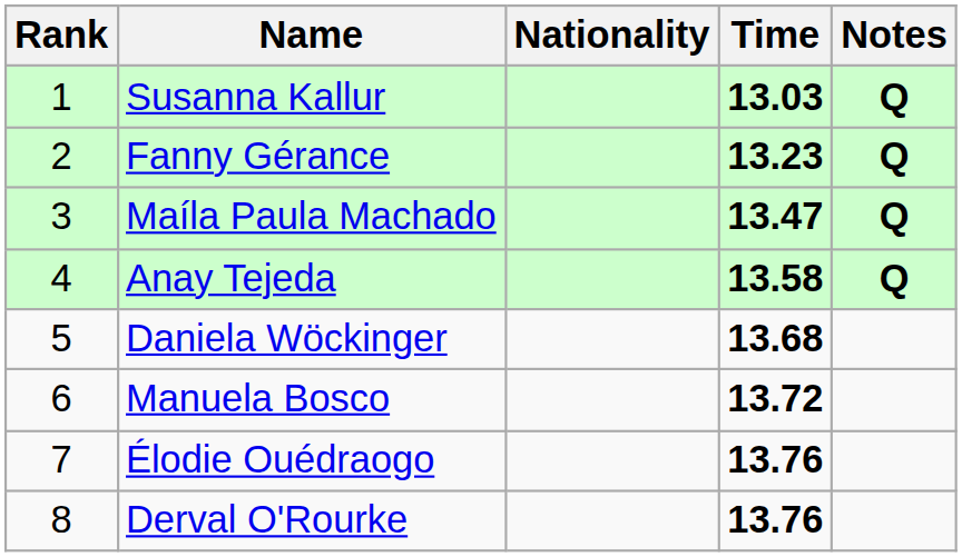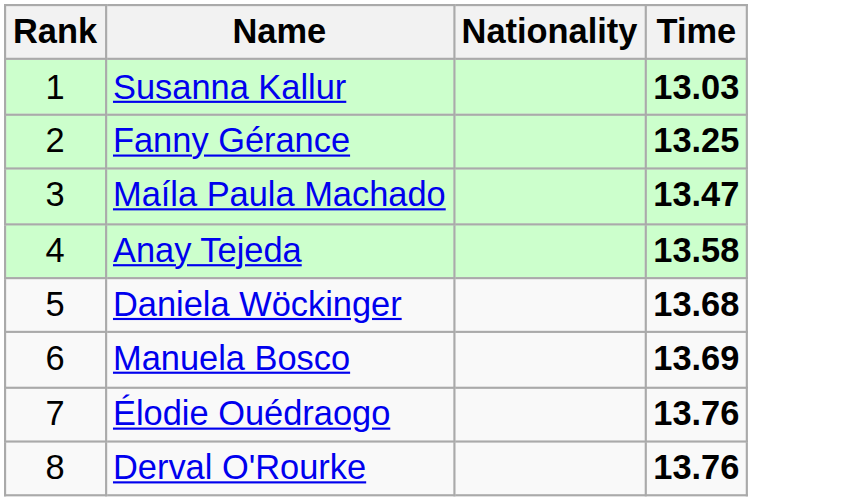 <table class="wikitable sortable" style="text-align:center">
 <tr>
 <th>Rank</th>
 <th>Name</th>
 <th>Nationality</th>
 <th>Time</th>
-<th>Notes</th>
 </tr>
 <tr bgcolor=ccffcc>
 <td>1</td>
 <td align=left><a href='#'>Susanna Kallur</a></td>
 <td align=left></td>
 <td><strong>13.03</strong></td>
-<td><strong>Q</strong></td>
 </tr>
 <tr bgcolor=ccffcc>
 <td>2</td>
 <td align=left><a href='#'>Fanny Gérance</a></td>
 <td align=left></td>
-<td><strong>13.23</strong></td>
-<td><strong>Q</strong></td>
+<td><strong>13.25</strong></td>
 </tr>
 <tr bgcolor=ccffcc>
 <td>3</td>
 <td align=left><a href='#'>Maíla Paula Machado</a></td>
 <td align=left></td>
 <td><strong>13.47</strong></td>
-<td><strong>Q</strong></td>
 </tr>
 <tr bgcolor=ccffcc>
 <td>4</td>
 <td align=left><a href='#'>Anay Tejeda</a></td>
 <td align=left></td>
 <td><strong>13.58</strong></td>
-<td><strong>Q</strong></td>
 </tr>
 <tr>
 <td>5</td>
 <td align=left><a href='#'>Daniela Wöckinger</a></td>
 <td align=left></td>
 <td><strong>13.68</strong></td>
-<td></td>
 </tr>
 <tr>
 <td>6</td>
 <td align=left><a href='#'>Manuela Bosco</a></td>
 <td align=left></td>
-<td><strong>13.72</strong></td>
-<td></td>
+<td><strong>13.69</strong></td>
 </tr>
 <tr>
 <td>7</td>
 <td align=left><a href='#'>Élodie Ouédraogo</a></td>
 <td align=left></td>
 <td><strong>13.76</strong></td>
-<td></td>
 </tr>
 <tr>
 <td>8</td>
 <td align=left><a href='#'>Derval O'Rourke</a></td>
 <td align=left></td>
 <td><strong>13.76</strong></td>
-<td></td>
 </tr>
 </table>
